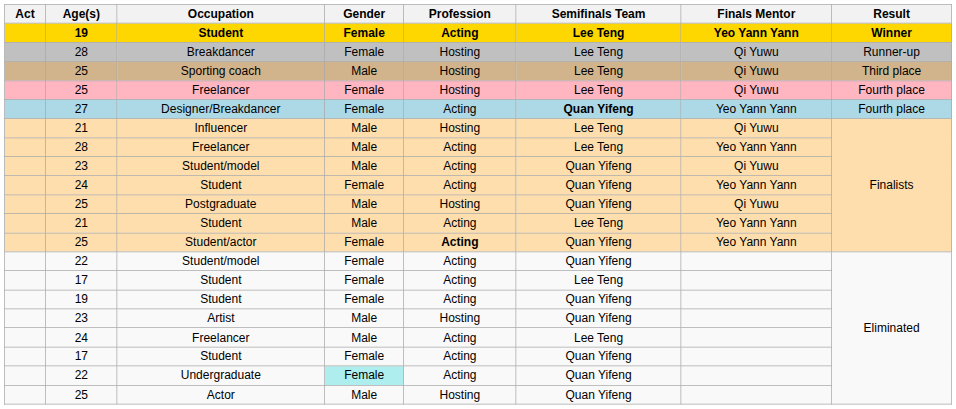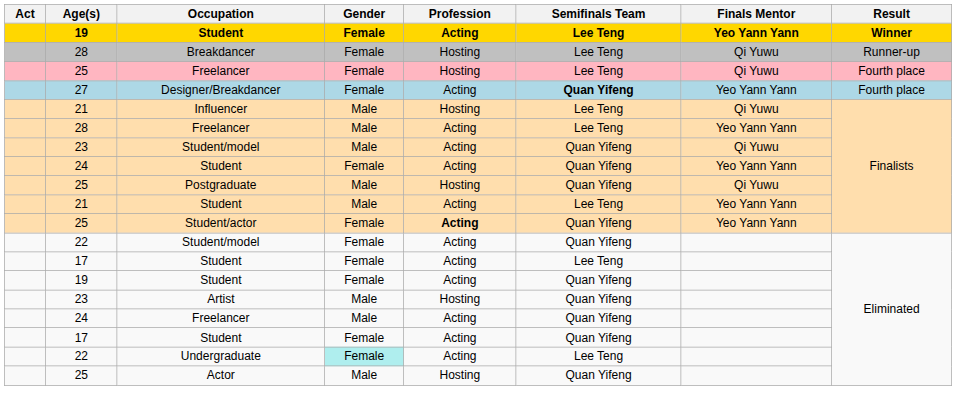 <table class="wikitable sortable" style="width:100%; text-align:center;">
 <tr>
 <th>Act</th>
 <th>Age(s)</th>
 <th>Occupation</th>
 <th>Gender</th>
 <th>Profession</th>
 <th>Semifinals Team</th>
 <th>Finals Mentor</th>
 <th>Result</th>
 </tr>
 <tr style="background:gold;">
 <td></td>
 <td><strong>19</strong></td>
 <td><strong>Student</strong></td>
 <td><strong>Female</strong></td>
 <td><strong>Acting</strong></td>
 <td><strong>Lee Teng</strong></td>
 <td><strong>Yeo Yann Yann</strong></td>
 <td><strong>Winner</strong></td>
 </tr>
 <tr style="background:silver;">
 <td></td>
 <td>28</td>
 <td>Breakdancer</td>
 <td>Female</td>
 <td>Hosting</td>
 <td>Lee Teng</td>
 <td>Qi Yuwu</td>
 <td>Runner-up</td>
-</tr>
-<tr style="background:tan;">
-<td></td>
-<td>25</td>
-<td>Sporting coach</td>
-<td>Male</td>
-<td>Hosting</td>
-<td>Lee Teng</td>
-<td>Qi Yuwu</td>
-<td>Third place</td>
 </tr>
 <tr style="background:lightpink;">
 <td></td>
 <td>25</td>
 <td>Freelancer</td>
 <td>Female</td>
 <td>Hosting</td>
 <td>Lee Teng</td>
 <td>Qi Yuwu</td>
 <td>Fourth place</td>
 </tr>
 <tr style="background:lightblue;">
 <td></td>
 <td>27</td>
 <td>Designer/Breakdancer</td>
 <td>Female</td>
 <td>Acting</td>
 <td><strong>Quan Yifeng</strong></td>
 <td>Yeo Yann Yann</td>
 <td>Fourth place</td>
 </tr>
 <tr style="background:navajowhite;">
 <td></td>
 <td>21</td>
 <td>Influencer</td>
 <td>Male</td>
 <td>Hosting</td>
 <td>Lee Teng</td>
 <td>Qi Yuwu</td>
 <td rowspan=7>Finalists</td>
 </tr>
 <tr style="background:navajowhite;">
 <td></td>
 <td>28</td>
 <td>Freelancer</td>
 <td>Male</td>
 <td>Acting</td>
 <td>Lee Teng</td>
 <td>Yeo Yann Yann</td>
 </tr>
 <tr style="background:navajowhite;">
 <td></td>
 <td>23</td>
 <td>Student/model</td>
 <td>Male</td>
 <td>Acting</td>
 <td>Quan Yifeng</td>
 <td>Qi Yuwu</td>
 </tr>
 <tr style="background:navajowhite;">
 <td></td>
 <td>24</td>
 <td>Student</td>
 <td>Female</td>
 <td>Acting</td>
 <td>Quan Yifeng</td>
 <td>Yeo Yann Yann</td>
 </tr>
 <tr style="background:navajowhite;">
 <td></td>
 <td>25</td>
 <td>Postgraduate</td>
 <td>Male</td>
 <td>Hosting</td>
 <td>Quan Yifeng</td>
 <td>Qi Yuwu</td>
 </tr>
 <tr style="background:navajowhite;">
 <td></td>
 <td>21</td>
 <td>Student</td>
 <td>Male</td>
 <td>Acting</td>
 <td>Lee Teng</td>
 <td>Yeo Yann Yann</td>
 </tr>
 <tr style="background:navajowhite;">
 <td></td>
 <td>25</td>
 <td>Student/actor</td>
 <td>Female</td>
 <td><strong>Acting</strong></td>
 <td>Quan Yifeng</td>
 <td>Yeo Yann Yann</td>
 </tr>
 <tr>
 <td></td>
 <td>22</td>
 <td>Student/model</td>
 <td>Female</td>
 <td>Acting</td>
 <td>Quan Yifeng</td>
 <td></td>
 <td rowspan=8>Eliminated</td>
 </tr>
 <tr>
 <td></td>
 <td>17</td>
 <td>Student</td>
 <td>Female</td>
 <td>Acting</td>
 <td>Lee Teng</td>
 <td></td>
 </tr>
 <tr>
 <td></td>
 <td>19</td>
 <td>Student</td>
 <td>Female</td>
 <td>Acting</td>
 <td>Quan Yifeng</td>
 <td></td>
 </tr>
 <tr>
 <td></td>
 <td>23</td>
 <td>Artist</td>
 <td>Male</td>
 <td>Hosting</td>
 <td>Quan Yifeng</td>
 <td></td>
 </tr>
 <tr>
 <td></td>
 <td>24</td>
 <td>Freelancer</td>
 <td>Male</td>
 <td>Acting</td>
-<td>Lee Teng</td>
+<td>Quan Yifeng</td>
 <td></td>
 </tr>
 <tr>
 <td></td>
 <td>17</td>
 <td>Student</td>
 <td>Female</td>
 <td>Acting</td>
 <td>Quan Yifeng</td>
 <td></td>
 </tr>
 <tr>
 <td></td>
 <td>22</td>
 <td>Undergraduate</td>
 <td style="background: paleturquoise;">Female</td>
 <td>Acting</td>
-<td>Quan Yifeng</td>
+<td>Lee Teng</td>
 <td></td>
 </tr>
 <tr>
 <td></td>
 <td>25</td>
 <td>Actor</td>
 <td>Male</td>
 <td>Hosting</td>
 <td>Quan Yifeng</td>
 <td></td>
 </tr>
 </table>
